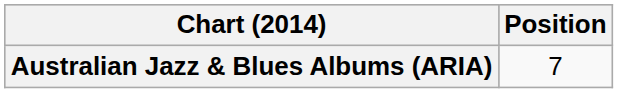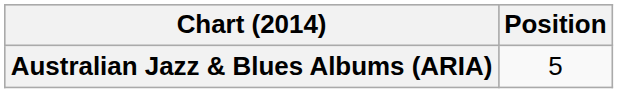 <table class="wikitable plainrowheaders" style="text-align:center">
 <tr>
 <th scope="col">Chart (2014)</th>
 <th scope="col">Position</th>
 </tr>
 <tr>
 <th scope="row">Australian Jazz & Blues Albums (ARIA)</th>
-<td>7</td>
+<td>5</td>
 </tr>
 </table>
